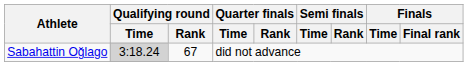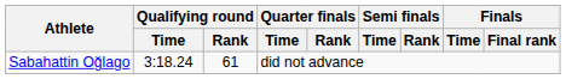 <table class="wikitable" style="font-size:90%">
 <tr>
 <th rowspan="2">Athlete</th>
 <th colspan="2">Qualifying round</th>
 <th colspan="2">Quarter finals</th>
 <th colspan="2">Semi finals</th>
 <th colspan="2">Finals</th>
 </tr>
 <tr>
 <th>Time</th>
 <th>Rank</th>
 <th>Time</th>
 <th>Rank</th>
 <th>Time</th>
 <th>Rank</th>
 <th>Time</th>
 <th>Final rank</th>
 </tr>
 <tr>
 <td><a href='#'>Sabahattin Oğlago</a></td>
-<td align="center" style="background: lightgrey;">3:18.24</td>
-<td align="center">67</td>
+<td align="center">3:18.24</td>
+<td align="center">61</td>
 <td colspan="6">did not advance</td>
 </tr>
 </table>
